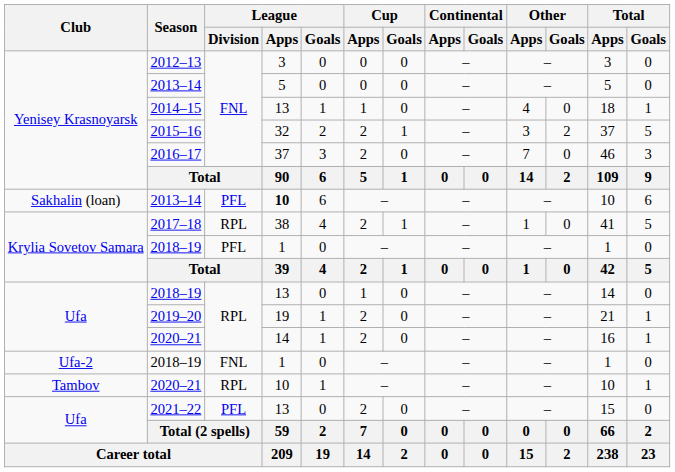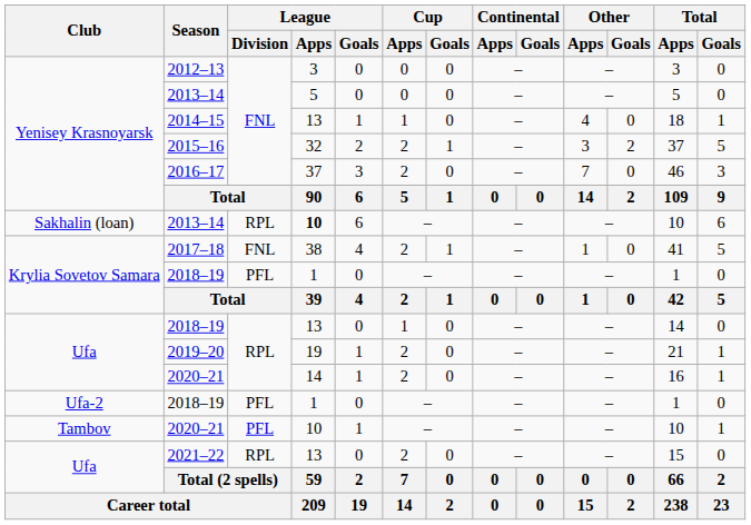 <table class="wikitable" style="text-align: center;">
 <tr>
 <th rowspan=2>Club</th>
 <th rowspan=2>Season</th>
 <th colspan=3>League</th>
 <th colspan=2>Cup</th>
 <th colspan=2>Continental</th>
 <th colspan=2>Other</th>
 <th colspan=2>Total</th>
 </tr>
 <tr>
 <th>Division</th>
 <th>Apps</th>
 <th>Goals</th>
 <th>Apps</th>
 <th>Goals</th>
 <th>Apps</th>
 <th>Goals</th>
 <th>Apps</th>
 <th>Goals</th>
 <th>Apps</th>
 <th>Goals</th>
 </tr>
 <tr>
 <td rowspan="6"><a href='#'>Yenisey Krasnoyarsk</a></td>
 <td><a href='#'>2012–13</a></td>
 <td rowspan="5"><a href='#'>FNL</a></td>
 <td>3</td>
 <td>0</td>
 <td>0</td>
 <td>0</td>
 <td colspan=2>–</td>
 <td colspan=2>–</td>
 <td>3</td>
 <td>0</td>
 </tr>
 <tr>
 <td><a href='#'>2013–14</a></td>
 <td>5</td>
 <td>0</td>
 <td>0</td>
 <td>0</td>
 <td colspan=2>–</td>
 <td colspan=2>–</td>
 <td>5</td>
 <td>0</td>
 </tr>
 <tr>
 <td><a href='#'>2014–15</a></td>
 <td>13</td>
 <td>1</td>
 <td>1</td>
 <td>0</td>
 <td colspan=2>–</td>
 <td>4</td>
 <td>0</td>
 <td>18</td>
 <td>1</td>
 </tr>
 <tr>
 <td><a href='#'>2015–16</a></td>
 <td>32</td>
 <td>2</td>
 <td>2</td>
 <td>1</td>
 <td colspan=2>–</td>
 <td>3</td>
 <td>2</td>
 <td>37</td>
 <td>5</td>
 </tr>
 <tr>
 <td><a href='#'>2016–17</a></td>
 <td>37</td>
 <td>3</td>
 <td>2</td>
 <td>0</td>
 <td colspan=2>–</td>
 <td>7</td>
 <td>0</td>
 <td>46</td>
 <td>3</td>
 </tr>
 <tr>
 <th colspan=2>Total</th>
 <th>90</th>
 <th>6</th>
 <th>5</th>
 <th>1</th>
 <th>0</th>
 <th>0</th>
 <th>14</th>
 <th>2</th>
 <th>109</th>
 <th>9</th>
 </tr>
 <tr>
 <td><a href='#'>Sakhalin</a> (loan)</td>
 <td><a href='#'>2013–14</a></td>
-<td><a href='#'>PFL</a></td>
+<td>RPL</td>
 <td><strong>10</strong></td>
 <td>6</td>
 <td colspan=2>–</td>
 <td colspan=2>–</td>
 <td colspan=2>–</td>
 <td>10</td>
 <td>6</td>
 </tr>
 <tr>
 <td rowspan="3"><a href='#'>Krylia Sovetov Samara</a></td>
 <td><a href='#'>2017–18</a></td>
-<td>RPL</td>
+<td>FNL</td>
 <td>38</td>
 <td>4</td>
 <td>2</td>
 <td>1</td>
 <td colspan=2>–</td>
 <td>1</td>
 <td>0</td>
 <td>41</td>
 <td>5</td>
 </tr>
 <tr>
 <td><a href='#'>2018–19</a></td>
 <td>PFL</td>
 <td>1</td>
 <td>0</td>
 <td colspan=2>–</td>
 <td colspan=2>–</td>
 <td colspan=2>–</td>
 <td>1</td>
 <td>0</td>
 </tr>
 <tr>
 <th colspan=2>Total</th>
 <th>39</th>
 <th>4</th>
 <th>2</th>
 <th>1</th>
 <th>0</th>
 <th>0</th>
 <th>1</th>
 <th>0</th>
 <th>42</th>
 <th>5</th>
 </tr>
 <tr>
 <td rowspan="3"><a href='#'>Ufa</a></td>
 <td><a href='#'>2018–19</a></td>
 <td rowspan="3">RPL</td>
 <td>13</td>
 <td>0</td>
 <td>1</td>
 <td>0</td>
 <td colspan=2>–</td>
 <td colspan=2>–</td>
 <td>14</td>
 <td>0</td>
 </tr>
 <tr>
 <td><a href='#'>2019–20</a></td>
 <td>19</td>
 <td>1</td>
 <td>2</td>
 <td>0</td>
 <td colspan=2>–</td>
 <td colspan=2>–</td>
 <td>21</td>
 <td>1</td>
 </tr>
 <tr>
 <td><a href='#'>2020–21</a></td>
 <td>14</td>
 <td>1</td>
 <td>2</td>
 <td>0</td>
 <td colspan=2>–</td>
 <td colspan=2>–</td>
 <td>16</td>
 <td>1</td>
 </tr>
 <tr>
 <td><a href='#'>Ufa-2</a></td>
 <td>2018–19</td>
-<td>FNL</td>
+<td>PFL</td>
 <td>1</td>
 <td>0</td>
 <td colspan=2>–</td>
 <td colspan=2>–</td>
 <td colspan=2>–</td>
 <td>1</td>
 <td>0</td>
 </tr>
 <tr>
 <td><a href='#'>Tambov</a></td>
 <td><a href='#'>2020–21</a></td>
-<td>RPL</td>
+<td><a href='#'>PFL</a></td>
 <td>10</td>
 <td>1</td>
 <td colspan=2>–</td>
 <td colspan=2>–</td>
 <td colspan=2>–</td>
 <td>10</td>
 <td>1</td>
 </tr>
 <tr>
 <td rowspan="2"><a href='#'>Ufa</a></td>
 <td><a href='#'>2021–22</a></td>
-<td><a href='#'>PFL</a></td>
+<td>RPL</td>
 <td>13</td>
 <td>0</td>
 <td>2</td>
 <td>0</td>
 <td colspan=2>–</td>
 <td colspan=2>–</td>
 <td>15</td>
 <td>0</td>
 </tr>
 <tr>
 <th colspan=2>Total (2 spells)</th>
 <th>59</th>
 <th>2</th>
 <th>7</th>
 <th>0</th>
 <th>0</th>
 <th>0</th>
 <th>0</th>
 <th>0</th>
 <th>66</th>
 <th>2</th>
 </tr>
 <tr>
 <th colspan=3>Career total</th>
 <th>209</th>
 <th>19</th>
 <th>14</th>
 <th>2</th>
 <th>0</th>
 <th>0</th>
 <th>15</th>
 <th>2</th>
 <th>238</th>
 <th>23</th>
 </tr>
 </table>
